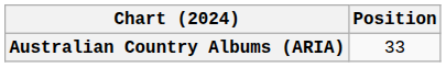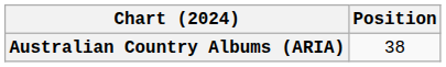 <table class="wikitable plainrowheaders" style="text-align:center;">
 <tr>
 <th>Chart (2024)</th>
 <th>Position</th>
 </tr>
 <tr>
 <th scope="row">Australian Country Albums (ARIA)</th>
-<td>33</td>
+<td>38</td>
 </tr>
 </table>
